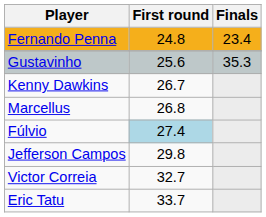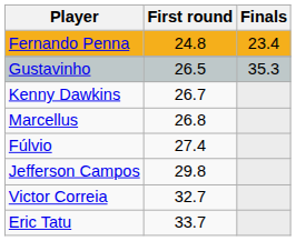 <table class="wikitable">
 <tr>
 <th>Player</th>
 <th>First round</th>
 <th>Finals</th>
 </tr>
 <tr style="background:#F5AF1B; text-align:center;">
 <td align=left><a href='#'>Fernando Penna</a> </td>
 <td>24.8</td>
 <td>23.4</td>
 </tr>
 <tr align=center>
 </tr>
 <tr style="background:#BEC8C9; text-align:center;">
 <td align=left><a href='#'>Gustavinho</a> </td>
-<td>25.6</td>
+<td>26.5</td>
 <td>35.3</td>
 </tr>
 <tr align=center>
 <td align=left><a href='#'>Kenny Dawkins</a> </td>
 <td>26.7</td>
 <td bgcolor="#ececec"></td>
 </tr>
 <tr align=center>
 <td align=left><a href='#'>Marcellus</a> </td>
 <td>26.8</td>
 <td bgcolor="#ececec"></td>
 </tr>
 <tr align=center>
 <td align=left><a href='#'>Fúlvio</a> </td>
-<td style="background: lightblue;">27.4</td>
+<td>27.4</td>
 <td bgcolor="#ececec"></td>
 </tr>
 <tr align=center>
 <td align=left><a href='#'>Jefferson Campos</a> </td>
 <td>29.8</td>
 <td bgcolor="#ececec"></td>
 </tr>
 <tr align=center>
 <td align=left><a href='#'>Victor Correia</a> </td>
 <td>32.7</td>
 <td bgcolor="#ececec"></td>
 </tr>
 <tr align=center>
 <td align=left><a href='#'>Eric Tatu</a> </td>
 <td>33.7</td>
 <td bgcolor="#ececec"></td>
 </tr>
 </table>
